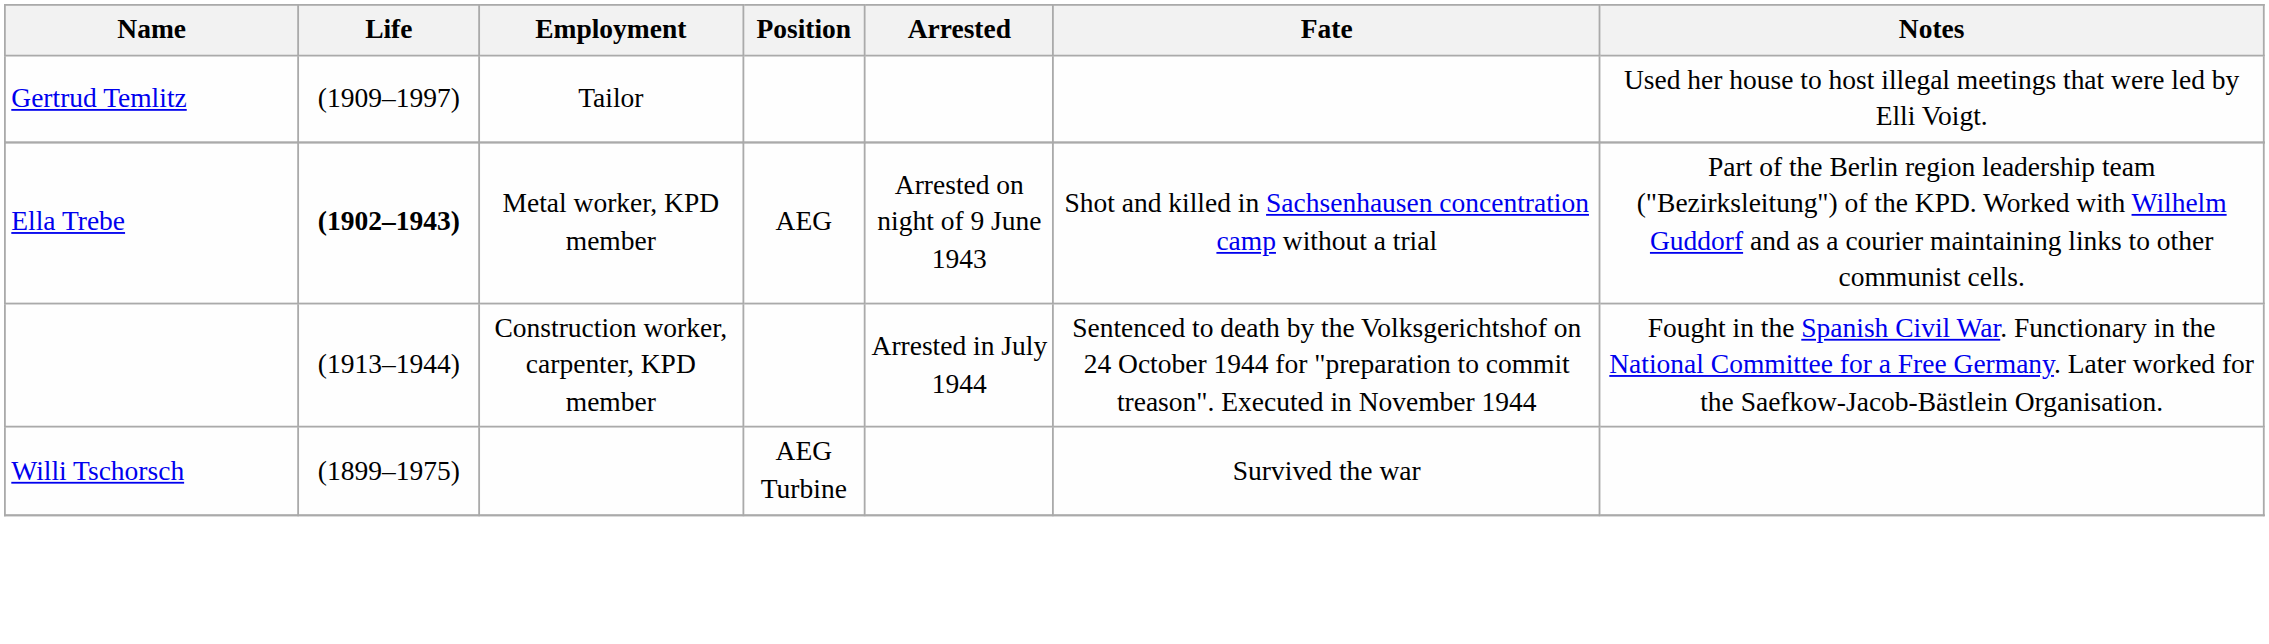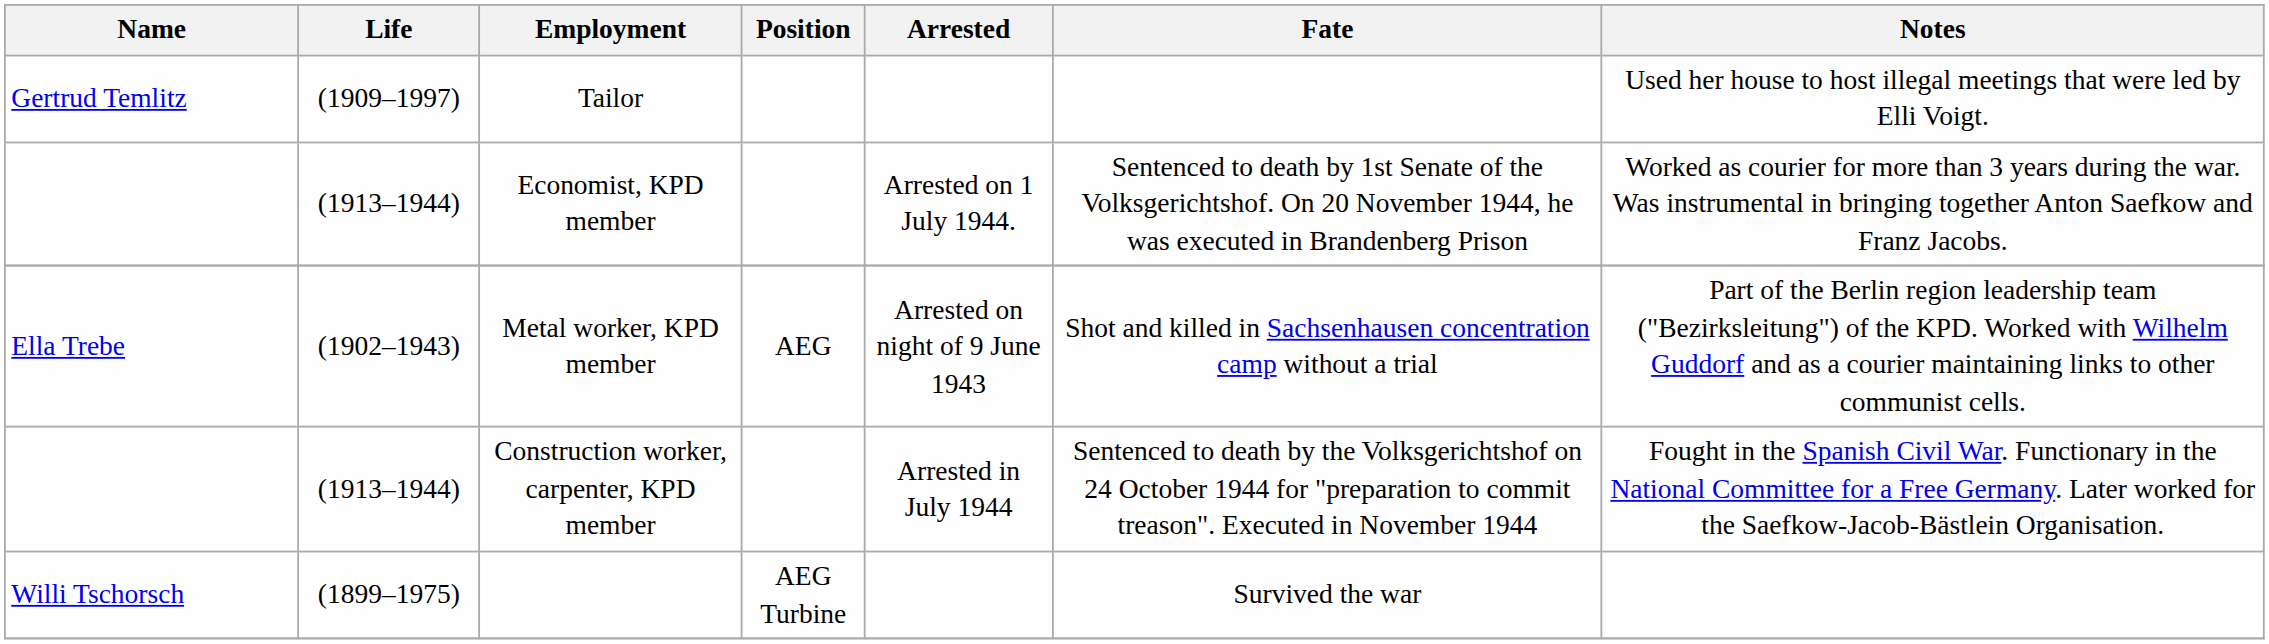 <table class="wikitable sortable" style="table-layout:fixed;background-color:#FEFEFE;font-size:95%;padding:0.30em;line-height:1.35em;">
 <tr>
 <th scope="col"  width=13%>Name</th>
 <th scope="col"  width=8%>Life</th>
 <th scope="col">Employment</th>
 <th scope="col">Position</th>
 <th scope="col">Arrested</th>
 <th scope="col">Fate</th>
 <th scope="col">Notes</th>
 </tr>
 <tr>
 <td><a href='#'>Gertrud Temlitz</a></td>
 <td style="text-align: center;">(1909–1997)</td>
 <td style="text-align: center;">Tailor</td>
 <td style="text-align: center;"></td>
 <td style="text-align: center;"></td>
 <td style="text-align: center;"></td>
 <td style="text-align: center;">Used her house to host illegal meetings that were led by Elli Voigt.</td>
 </tr>
 <tr>
+<td></td>
+<td style="text-align: center;">(1913–1944)</td>
+<td style="text-align: center;">Economist, KPD member</td>
+<td style="text-align: center;"></td>
+<td style="text-align: center;">Arrested on  1 July 1944.</td>
+<td style="text-align: center;">Sentenced to death by 1st Senate of the Volksgerichtshof. On  20 November 1944, he was executed in Brandenberg Prison</td>
+<td style="text-align: center;">Worked as courier for more than 3 years during the war. Was instrumental in bringing together Anton Saefkow and Franz Jacobs.</td>
+</tr>
+<tr>
 </tr>
 <tr>
 <td><a href='#'>Ella Trebe</a></td>
-<td style="text-align: center;"><strong>(1902–1943)</strong></td>
+<td style="text-align: center;">(1902–1943)</td>
 <td style="text-align: center;">Metal worker, KPD member</td>
 <td style="text-align: center;">AEG</td>
 <td style="text-align: center;">Arrested on night of 9 June 1943</td>
 <td style="text-align: center;">Shot and killed in <a href='#'>Sachsenhausen concentration camp</a> without a trial</td>
 <td style="text-align: center;">Part of the Berlin region leadership team ("Bezirksleitung")  of the KPD. Worked with <a href='#'>Wilhelm Guddorf</a> and as a courier maintaining links to other communist cells.</td>
 </tr>
 <tr>
 <td></td>
 <td style="text-align: center;">(1913–1944)</td>
 <td style="text-align: center;">Construction worker, carpenter, KPD member</td>
 <td style="text-align: center;"></td>
 <td style="text-align: center;">Arrested in July 1944</td>
 <td style="text-align: center;">Sentenced to death by the Volksgerichtshof on 24 October 1944 for "preparation to commit treason". Executed in November 1944</td>
 <td style="text-align: center;">Fought in the <a href='#'>Spanish Civil War</a>. Functionary in the <a href='#'>National Committee for a Free Germany</a>. Later worked for the Saefkow-Jacob-Bästlein Organisation.</td>
 </tr>
 <tr>
 <td><a href='#'>Willi Tschorsch</a></td>
 <td style="text-align: center;">(1899–1975)</td>
 <td style="text-align: center;"></td>
 <td style="text-align: center;">AEG Turbine</td>
 <td style="text-align: center;"></td>
 <td style="text-align: center;">Survived the war</td>
 <td style="text-align: center;"></td>
 </tr>
 <tr>
 </tr>
 </table>
